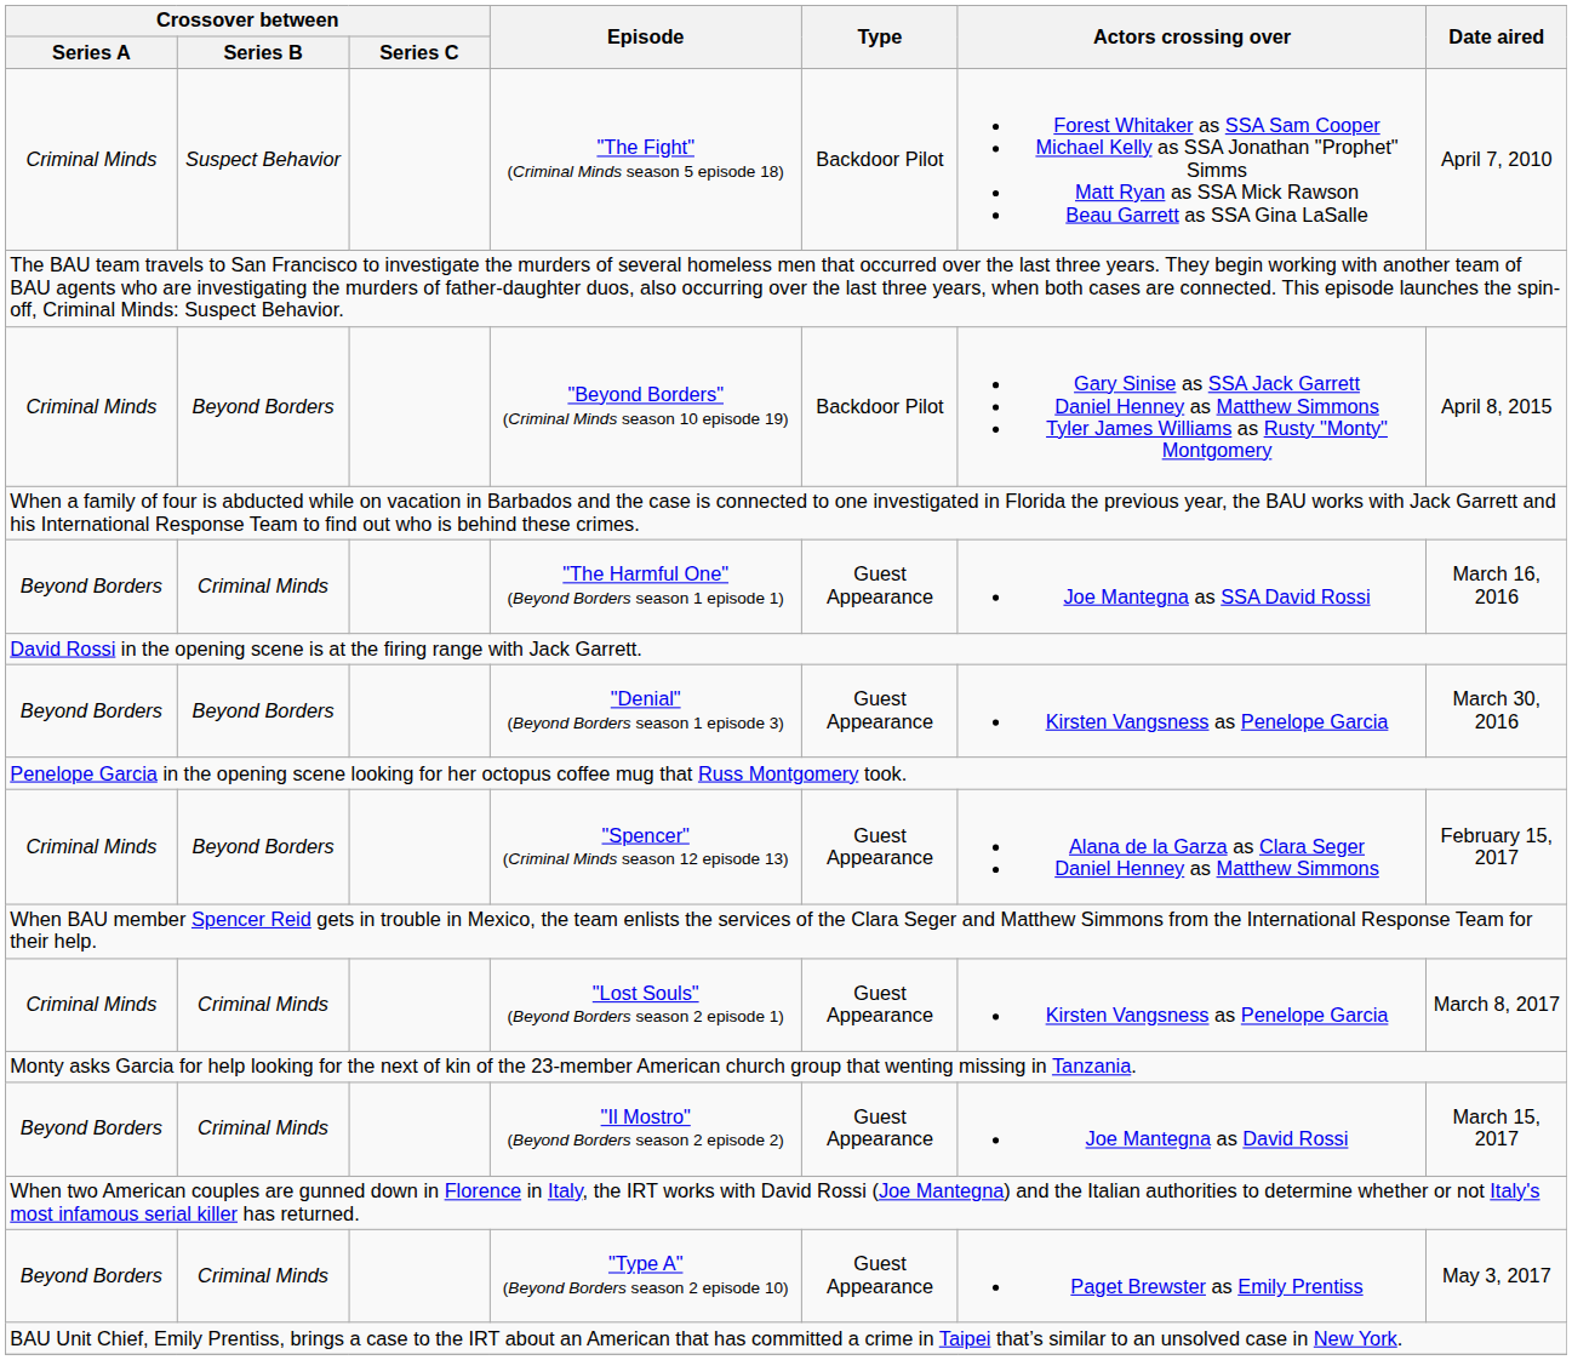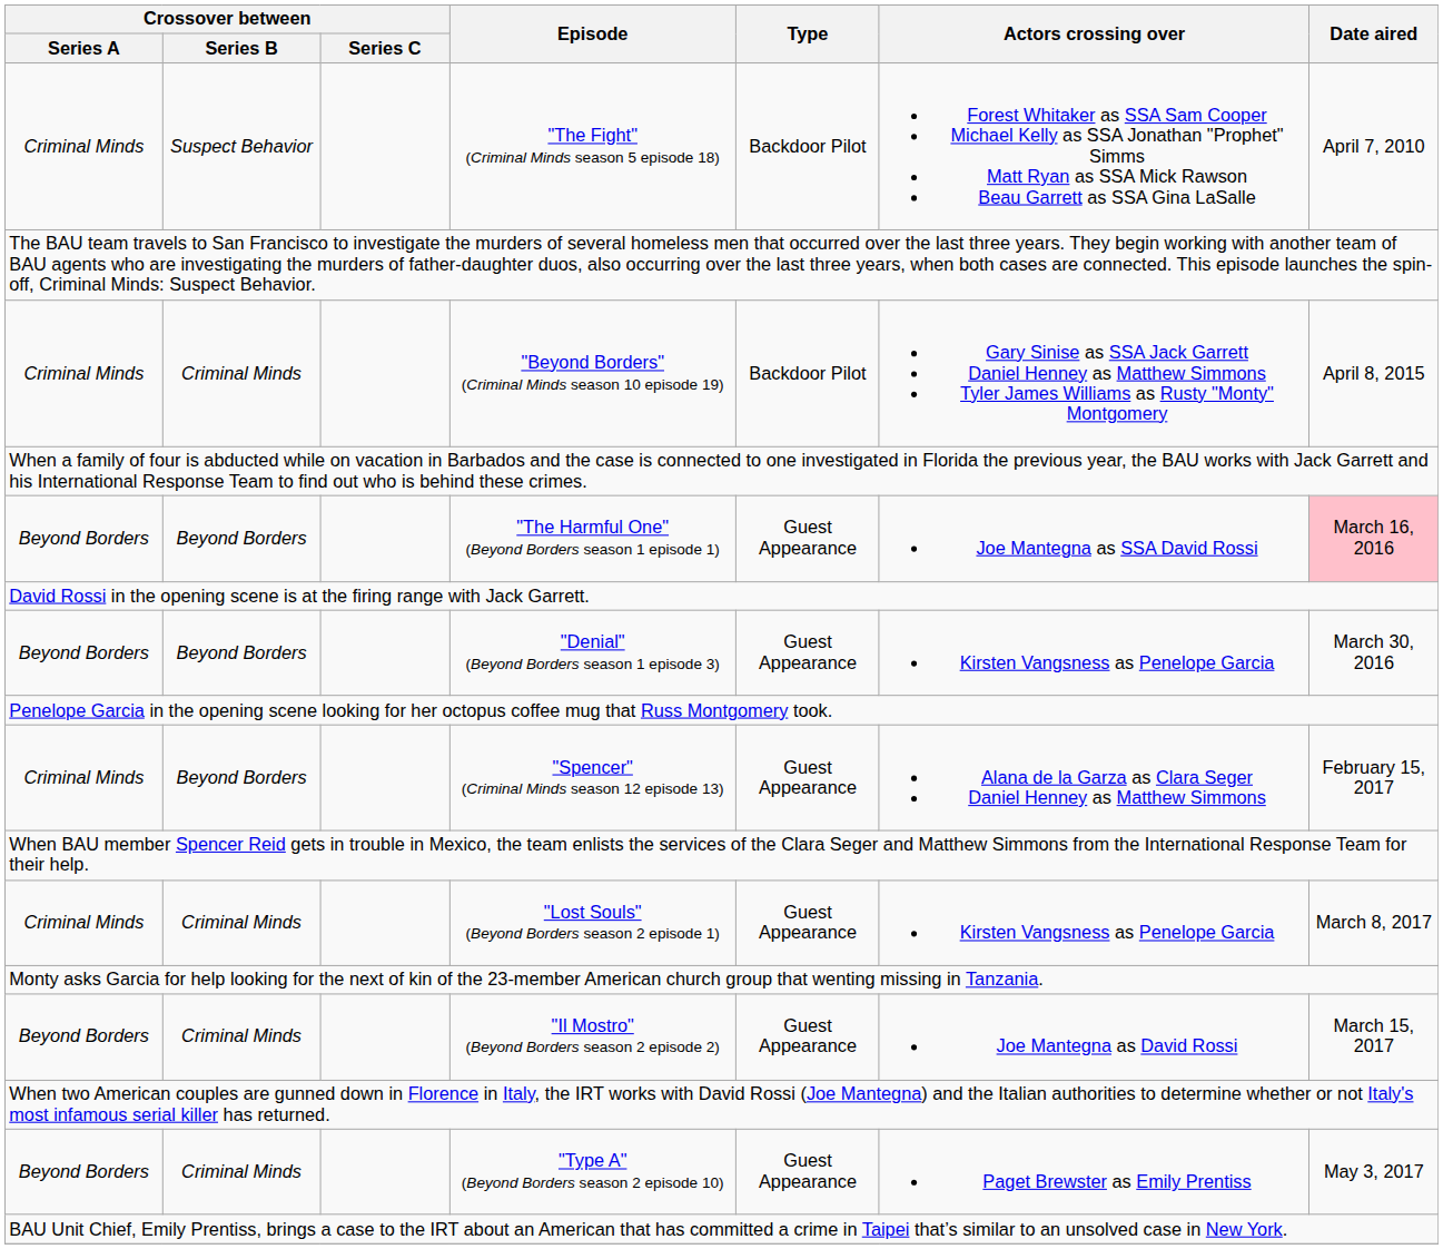 <table class="wikitable" border="1" width="100%" style="text-align:center;">
 <tr>
 <th colspan="3" width="31%">Crossover between</th>
 <th rowspan="2">Episode</th>
 <th rowspan="2" width="10%">Type</th>
 <th rowspan="2" width="30%">Actors crossing over</th>
 <th rowspan="2" width="9%">Date aired</th>
 </tr>
 <tr>
 <th width="11%">Series A</th>
 <th width="11%">Series B</th>
 <th>Series C</th>
 </tr>
 <tr>
 <td style=""><em>Criminal Minds</em></td>
 <td style=""><em>Suspect Behavior</em></td>
 <td></td>
 <td><a href='#'>"The Fight"</a><br><small>(<em>Criminal Minds</em> season 5 episode 18)</small></td>
 <td>Backdoor Pilot</td>
 <td><br><ul><li><a href='#'>Forest Whitaker</a> as <a href='#'>SSA Sam Cooper</a></li><li><a href='#'>Michael Kelly</a> as SSA Jonathan "Prophet" Simms</li><li><a href='#'>Matt Ryan</a> as SSA Mick Rawson</li><li><a href='#'>Beau Garrett</a> as SSA Gina LaSalle</li></ul></td>
 <td>April 7, 2010</td>
 </tr>
 <tr>
 <td colspan="7" style="text-align:left;">The BAU team travels to San Francisco to investigate the murders of several homeless men that occurred over the last three years. They begin working with another team of BAU agents who are investigating the murders of father-daughter duos, also occurring over the last three years, when both cases are connected. This episode launches the spin-off, Criminal Minds: Suspect Behavior.</td>
 </tr>
 <tr>
 <td style=""><em>Criminal Minds</em></td>
-<td style=""><em>Beyond Borders</em></td>
+<td style=""><em>Criminal Minds</em></td>
 <td></td>
 <td><a href='#'>"Beyond Borders"</a><br><small>(<em>Criminal Minds</em> season 10 episode 19)</small></td>
 <td>Backdoor Pilot</td>
 <td><br><ul><li><a href='#'>Gary Sinise</a> as <a href='#'>SSA Jack Garrett</a></li><li><a href='#'>Daniel Henney</a> as <a href='#'>Matthew Simmons</a></li><li><a href='#'>Tyler James Williams</a> as <a href='#'>Rusty "Monty" Montgomery</a></li></ul></td>
 <td>April 8, 2015</td>
 </tr>
 <tr>
 <td colspan="7" style="text-align:left;">When a family of four is abducted while on vacation in Barbados and the case is connected to one investigated in Florida the previous year, the BAU works with Jack Garrett and his International Response Team to find out who is behind these crimes.</td>
 </tr>
 <tr>
 <td style=""><em>Beyond Borders</em></td>
-<td style=""><em>Criminal Minds</em></td>
+<td style=""><em>Beyond Borders</em></td>
 <td></td>
 <td><a href='#'>"The Harmful One"</a><br><small>(<em>Beyond Borders</em> season 1 episode 1)</small></td>
 <td>Guest Appearance</td>
 <td><br><ul><li><a href='#'>Joe Mantegna</a> as <a href='#'>SSA David Rossi</a></li></ul></td>
-<td>March 16, 2016</td>
+<td style="background: pink;">March 16, 2016</td>
 </tr>
 <tr>
 <td colspan="7" style="text-align:left;"><a href='#'>David Rossi</a> in the opening scene is at the firing range with Jack Garrett.</td>
 </tr>
 <tr>
 <td style=""><em>Beyond Borders</em></td>
 <td style=""><em>Beyond Borders</em></td>
 <td></td>
 <td><a href='#'>"Denial"</a><br><small>(<em>Beyond Borders</em> season 1 episode 3)</small></td>
 <td>Guest Appearance</td>
 <td><br><ul><li><a href='#'>Kirsten Vangsness</a> as <a href='#'>Penelope Garcia</a></li></ul></td>
 <td>March 30, 2016</td>
 </tr>
 <tr>
 <td colspan="7" style="text-align:left;"><a href='#'>Penelope Garcia</a> in the opening scene looking for her octopus coffee mug that <a href='#'>Russ Montgomery</a> took.</td>
 </tr>
 <tr>
 <td style=""><em>Criminal Minds</em></td>
 <td style=""><em>Beyond Borders</em></td>
 <td></td>
 <td><a href='#'>"Spencer"</a><br><small>(<em>Criminal Minds</em> season 12 episode 13)</small></td>
 <td>Guest Appearance</td>
 <td><br><ul><li><a href='#'>Alana de la Garza</a> as <a href='#'>Clara Seger</a></li><li><a href='#'>Daniel Henney</a> as <a href='#'>Matthew Simmons</a></li></ul></td>
 <td>February 15, 2017</td>
 </tr>
 <tr>
 <td colspan="7" style="text-align:left;">When BAU member <a href='#'>Spencer Reid</a> gets in trouble in Mexico, the team enlists the services of the Clara Seger and Matthew Simmons from the International Response Team for their help.</td>
 </tr>
 <tr>
 <td style=""><em>Criminal Minds</em></td>
 <td style=""><em>Criminal Minds</em></td>
 <td></td>
 <td><a href='#'>"Lost Souls"</a><br><small>(<em>Beyond Borders</em> season 2 episode 1)</small></td>
 <td>Guest Appearance</td>
 <td><br><ul><li><a href='#'>Kirsten Vangsness</a> as <a href='#'>Penelope Garcia</a></li></ul></td>
 <td>March 8, 2017</td>
 </tr>
 <tr>
 <td colspan="7" style="text-align:left;">Monty asks Garcia for help looking for the next of kin of the 23-member American church group that wenting missing in <a href='#'>Tanzania</a>.</td>
 </tr>
 <tr>
 <td style=""><em>Beyond Borders</em></td>
 <td style=""><em>Criminal Minds</em></td>
 <td></td>
 <td><a href='#'>"Il Mostro"</a><br><small>(<em>Beyond Borders</em> season 2 episode 2)</small></td>
 <td>Guest Appearance</td>
 <td><br><ul><li><a href='#'>Joe Mantegna</a> as <a href='#'>David Rossi</a></li></ul></td>
 <td>March 15, 2017</td>
 </tr>
 <tr>
 <td colspan="7" style="text-align:left;">When two American couples are gunned down in <a href='#'>Florence</a> in <a href='#'>Italy</a>, the IRT works with David Rossi (<a href='#'>Joe Mantegna</a>) and the Italian authorities to determine whether or not <a href='#'>Italy's most infamous serial killer</a> has returned.</td>
 </tr>
 <tr>
 <td style=""><em>Beyond Borders</em></td>
 <td style=""><em>Criminal Minds</em></td>
 <td></td>
 <td><a href='#'>"Type A"</a><br><small>(<em>Beyond Borders</em> season 2 episode 10)</small></td>
 <td>Guest Appearance</td>
 <td><br><ul><li><a href='#'>Paget Brewster</a> as <a href='#'>Emily Prentiss</a></li></ul></td>
 <td>May 3, 2017</td>
 </tr>
 <tr>
 <td colspan="7" style="text-align:left;">BAU Unit Chief, Emily Prentiss, brings a case to the IRT about an American that has committed a crime in <a href='#'>Taipei</a> that’s similar to an unsolved case in <a href='#'>New York</a>.</td>
 </tr>
 <tr>
 </tr>
 </table>
